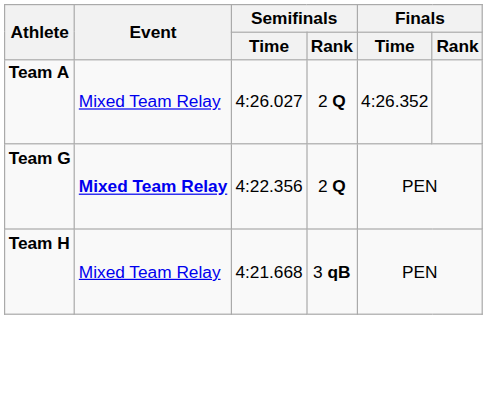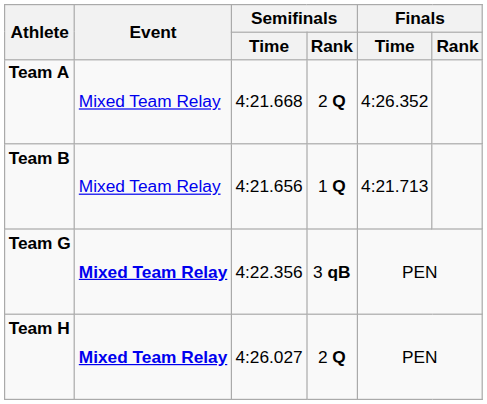 <table class="wikitable" style="font-size:90%;">
 <tr>
 <th rowspan=2>Athlete</th>
 <th rowspan=2>Event</th>
 <th colspan=2>Semifinals</th>
 <th colspan=2>Finals</th>
 </tr>
 <tr>
 <th>Time</th>
 <th>Rank</th>
 <th>Time</th>
 <th>Rank</th>
 </tr>
 <tr>
 <td><strong>Team A</strong><br><br><br><br></td>
 <td><a href='#'>Mixed Team Relay</a></td>
-<td align=center>4:26.027</td>
+<td align=center>4:21.668</td>
 <td align=center>2 <strong>Q</strong></td>
 <td align=center>4:26.352</td>
+<td align=center></td>
+</tr>
+<tr>
+<td><strong>Team B</strong><br><br><br><br></td>
+<td><a href='#'>Mixed Team Relay</a></td>
+<td align=center>4:21.656</td>
+<td align=center>1 <strong>Q</strong></td>
+<td align=center>4:21.713</td>
 <td align=center></td>
 </tr>
 <tr>
 <td><strong>Team G</strong><br><br><br><br></td>
 <td><strong><a href='#'>Mixed Team Relay</a></strong></td>
 <td align=center>4:22.356</td>
-<td align=center>2 <strong>Q</strong></td>
+<td align=center>3 <strong>qB</strong></td>
 <td align=center colspan=2>PEN</td>
 </tr>
 <tr>
 <td><strong>Team H</strong><br><br><br><br></td>
-<td><a href='#'>Mixed Team Relay</a></td>
-<td align=center>4:21.668</td>
-<td align=center>3 <strong>qB</strong></td>
+<td><strong><a href='#'>Mixed Team Relay</a></strong></td>
+<td align=center>4:26.027</td>
+<td align=center>2 <strong>Q</strong></td>
 <td align=center colspan=2>PEN</td>
 </tr>
 </table>
